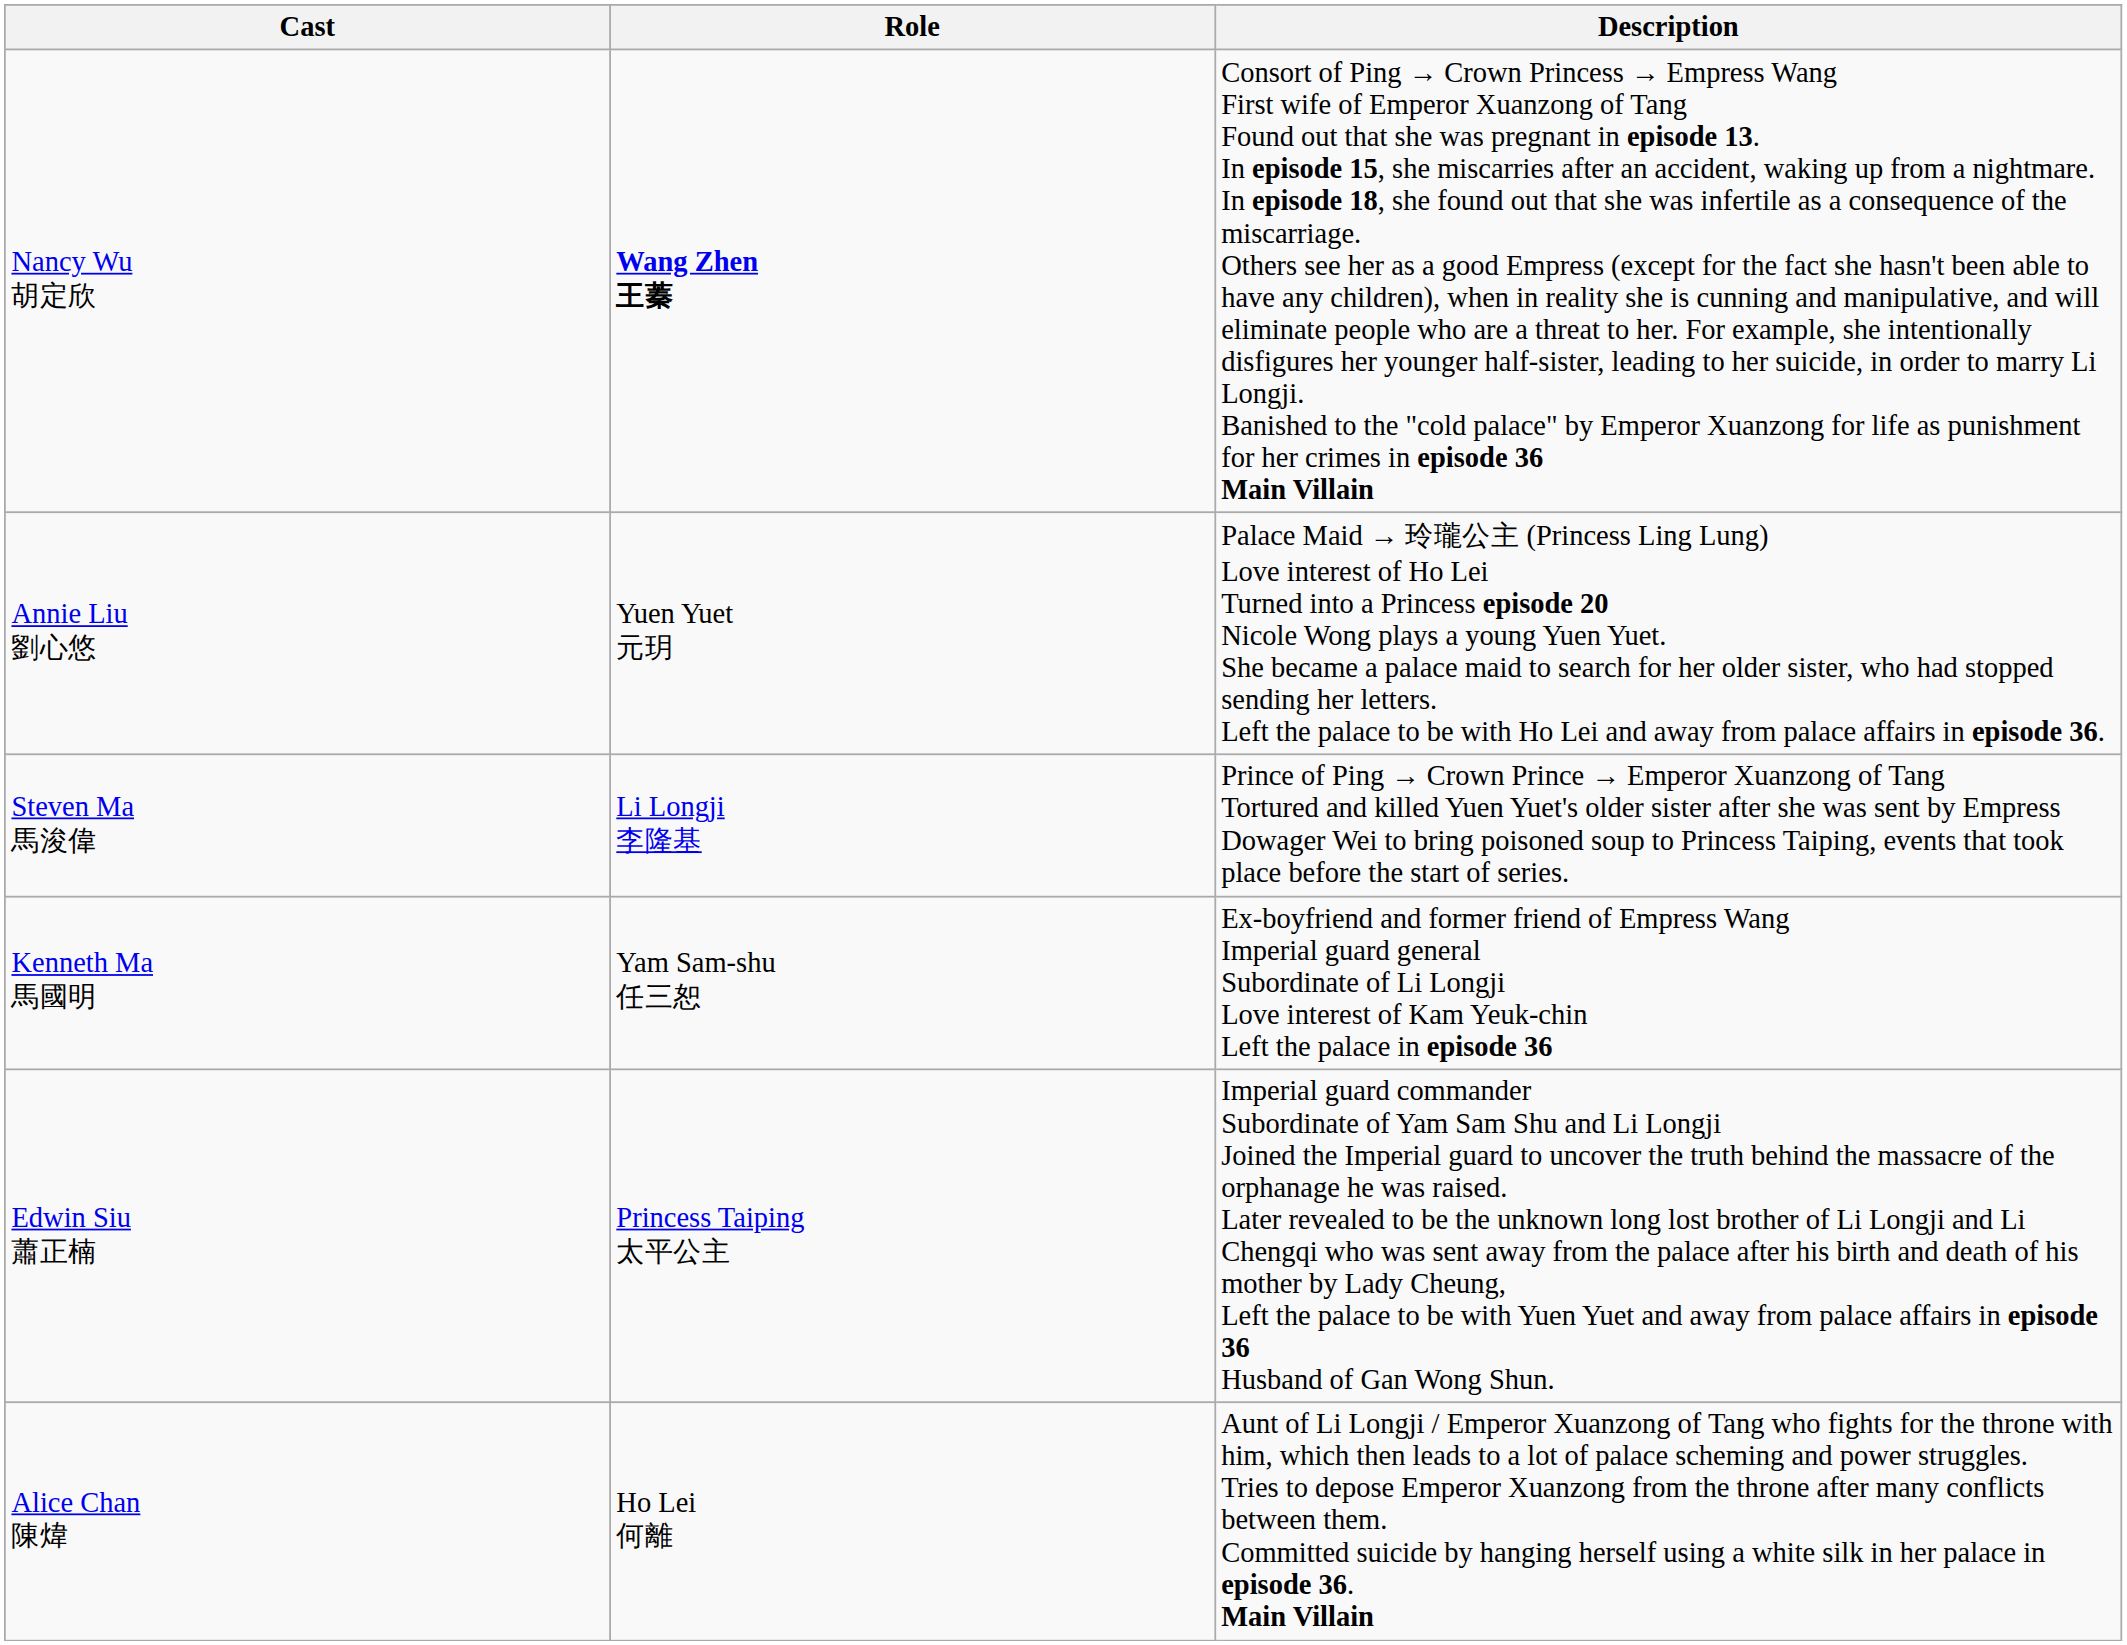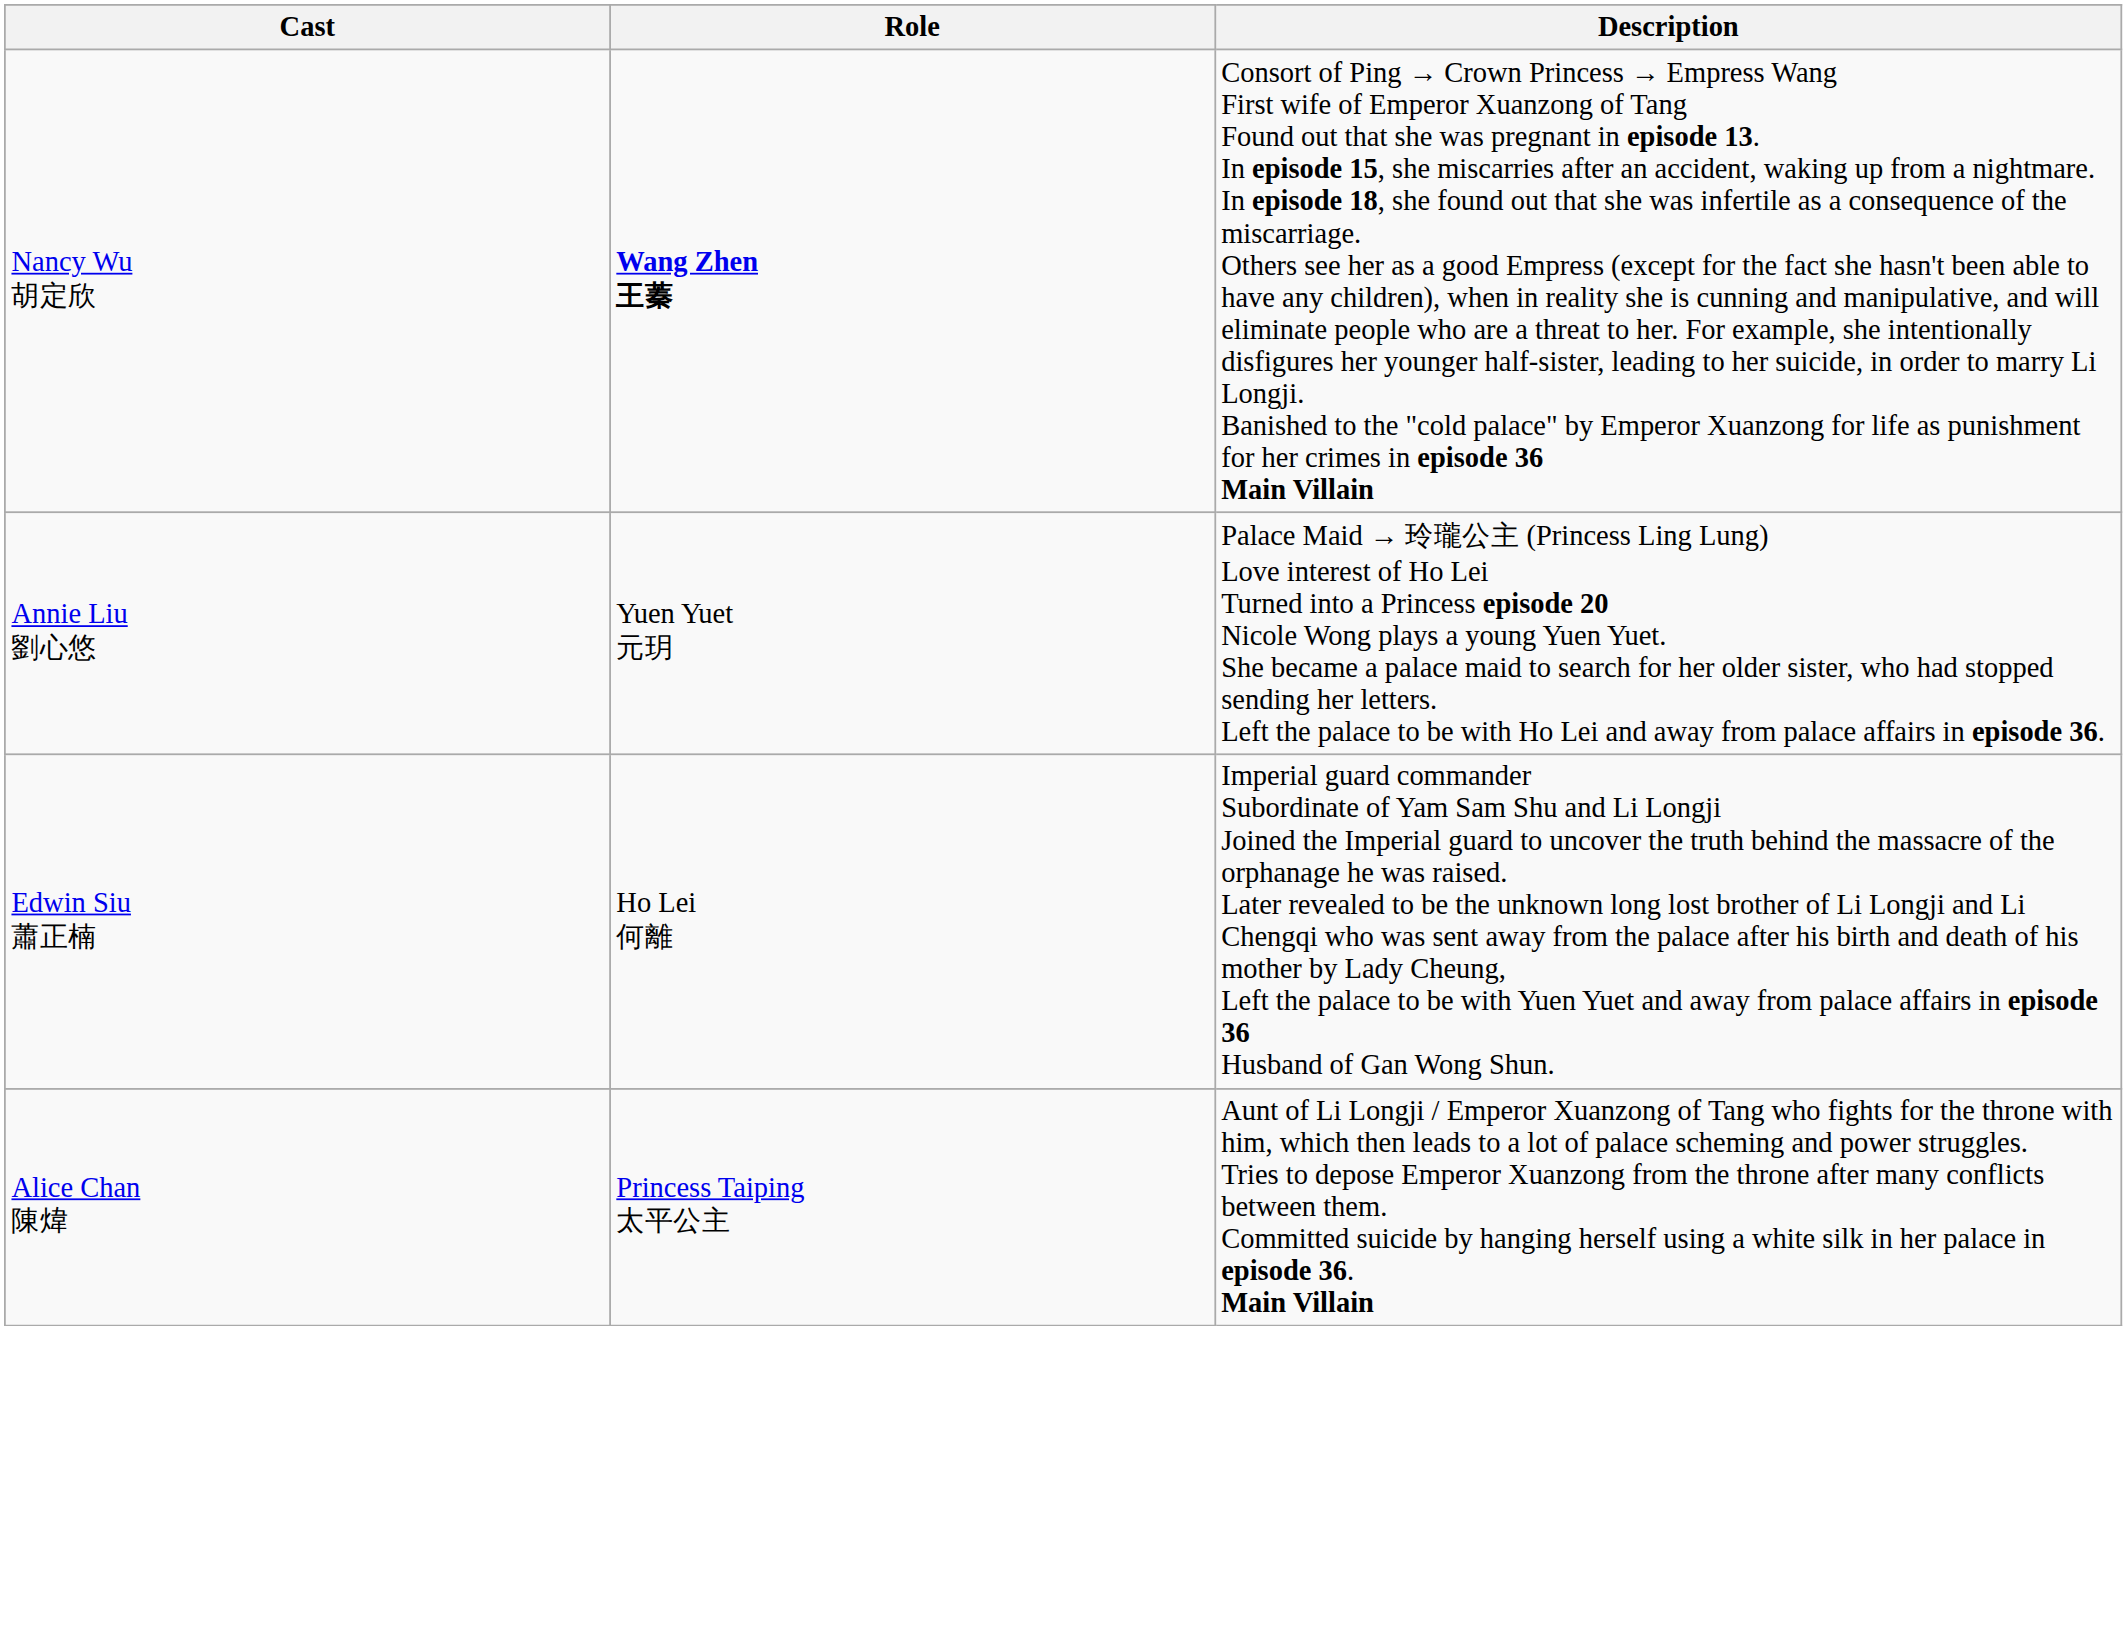 <table class="wikitable" width="60%">
 <tr>
 <th style="width:10%">Cast</th>
 <th style="width:10%">Role</th>
 <th style="width:15%">Description</th>
 </tr>
 <tr>
 <td><a href='#'>Nancy Wu</a> <br>胡定欣</td>
 <td><strong><a href='#'>Wang Zhen</a> <br>王蓁</strong></td>
 <td>Consort of Ping → Crown Princess → Empress Wang <br>First wife of Emperor Xuanzong of Tang <br>Found out that she was pregnant in <strong>episode 13</strong>.  <br>In <strong>episode 15</strong>, she miscarries after an accident, waking up from a nightmare.  <br>In <strong>episode 18</strong>, she found out that she was infertile as a consequence of the miscarriage. <br>Others see her as a good Empress (except for the fact she hasn't been able to have any children), when in reality she is cunning and manipulative, and will eliminate people who are a threat to her. For example, she intentionally disfigures her younger half-sister, leading to her suicide, in order to marry Li Longji. <br>Banished to the "cold palace" by Emperor Xuanzong for life as punishment for her crimes in <strong>episode 36</strong> <br><strong>Main Villain</strong></td>
 </tr>
 <tr>
 <td><a href='#'>Annie Liu</a><br>劉心悠</td>
 <td>Yuen Yuet <br> 元玥</td>
 <td>Palace Maid → 玲瓏公主 (Princess Ling  Lung) <br>Love interest of Ho Lei <br>Turned into a Princess <strong>episode 20</strong> <br>Nicole Wong plays a young Yuen Yuet. <br>She became a palace maid to search for her older sister, who had stopped sending her letters. <br>Left the palace to be with Ho Lei and away from palace affairs in <strong>episode 36</strong>.</td>
 </tr>
 <tr>
-<td><a href='#'>Steven Ma</a> <br> 馬浚偉</td>
-<td><a href='#'>Li Longji</a> <br> <a href='#'>李隆基</a></td>
-<td>Prince of Ping → Crown Prince → Emperor Xuanzong of Tang <br>Tortured and killed Yuen Yuet's older sister after she was sent by Empress Dowager Wei to bring poisoned soup to Princess Taiping, events that took place before the start of series.</td>
-</tr>
-<tr>
-<td><a href='#'>Kenneth Ma</a><br> 馬國明</td>
-<td>Yam Sam-shu <br> 任三恕</td>
-<td>Ex-boyfriend and former friend of Empress Wang <br>Imperial guard general <br>Subordinate of Li Longji <br>Love interest of Kam Yeuk-chin <br>Left the palace in <strong>episode 36</strong></td>
-</tr>
-<tr>
 <td><a href='#'>Edwin Siu</a> <br>蕭正楠</td>
-<td><a href='#'>Princess Taiping</a> <br> 太平公主</td>
+<td>Ho Lei <br> 何離</td>
 <td>Imperial guard commander <br>Subordinate of Yam Sam Shu and Li Longji  <br>Joined the Imperial guard to uncover the truth behind the massacre of the orphanage he was raised. <br>Later revealed to be the unknown long lost brother of Li Longji and Li Chengqi who was sent away from the palace after his birth and death of his mother by Lady Cheung, <br>Left the palace to be with Yuen Yuet and away from palace affairs in <strong>episode 36</strong><br>Husband of Gan Wong Shun.</td>
 </tr>
 <tr>
 <td><a href='#'>Alice Chan</a> <br> 陳煒</td>
-<td>Ho Lei <br> 何離</td>
+<td><a href='#'>Princess Taiping</a> <br> 太平公主</td>
 <td>Aunt of Li Longji / Emperor Xuanzong of Tang who fights for the throne with him, which then leads to a lot of palace scheming and power struggles. <br>Tries to depose Emperor Xuanzong from the throne after many conflicts between them. <br>Committed suicide by hanging herself using a white silk in her palace in <strong>episode 36</strong>. <br><strong>Main Villain</strong></td>
 </tr>
 </table>
